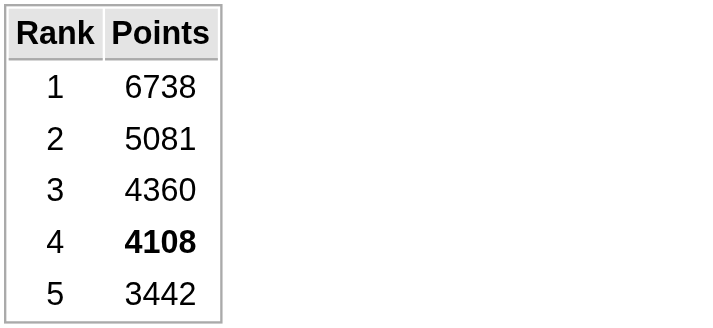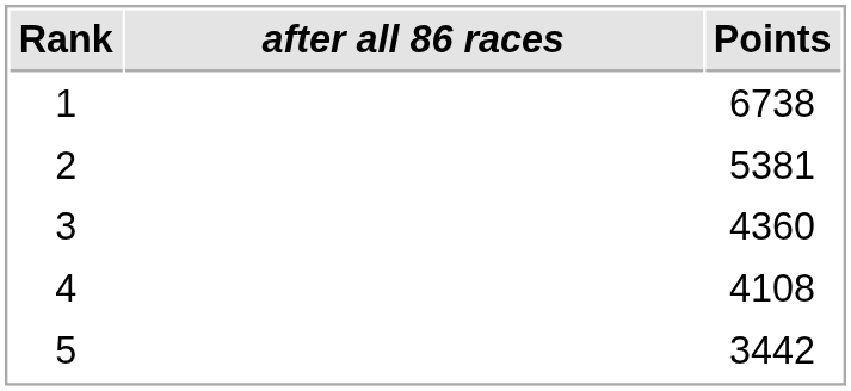 <table cellspacing="1" cellpadding="3" style="border:1px solid #aaa; font-size:86%;">
 <tr style="background:#e4e4e4;">
 <th style="border-bottom:1px solid #aaa; width:10px;">Rank</th>
+<th style="border-bottom:1px solid #aaa; width:200px;"><em>after all 86 races</em></th>
 <th style="border-bottom:1px solid #aaa; width:20px;">Points</th>
 </tr>
 <tr>
 <td align=center>1</td>
+<td><strong></strong></td>
 <td align=center>6738</td>
 </tr>
 <tr>
 <td align=center>2</td>
-<td align=center>5081</td>
+<td></td>
+<td align=center>5381</td>
 </tr>
 <tr>
 <td align=center>3</td>
+<td></td>
 <td align=center>4360</td>
 </tr>
 <tr>
 <td align=center>4</td>
-<td align=center><strong>4108</strong></td>
+<td></td>
+<td align=center>4108</td>
 </tr>
 <tr>
 <td align=center>5</td>
+<td></td>
 <td align=center>3442</td>
 </tr>
 </table>
